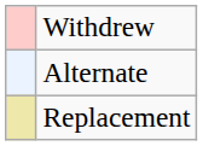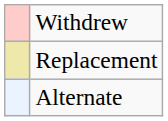 <table class="wikitable" style="text-align:left;">
 <tr>
 <td width=10px bgcolor=#ffcccc></td>
 <td>Withdrew</td>
 </tr>
 <tr>
+<td width=10px bgcolor=#eee8aa></td>
+<td>Replacement</td>
+</tr>
+<tr>
 <td width=10px bgcolor=#eaf3ff></td>
 <td>Alternate</td>
 </tr>
-<tr>
-<td width=10px bgcolor=#eee8aa></td>
-<td>Replacement</td>
-</tr>
 </table>
